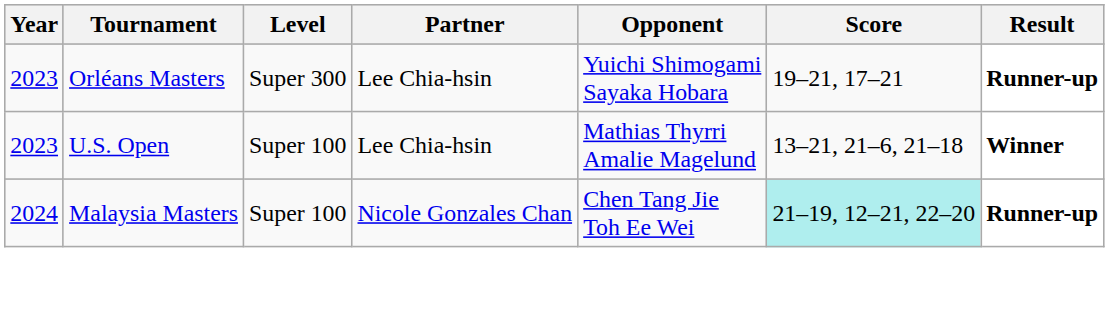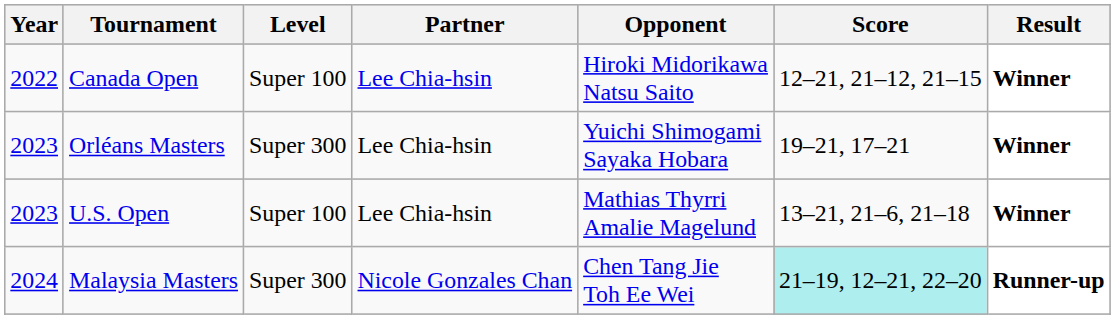 <table class="sortable wikitable" style="font-size: 95%;">
 <tr>
 <th>Year</th>
 <th>Tournament</th>
 <th>Level</th>
 <th>Partner</th>
 <th>Opponent</th>
 <th>Score</th>
 <th>Result</th>
 </tr>
 <tr>
+<td align="center"><a href='#'>2022</a></td>
+<td align="left"><a href='#'>Canada Open</a></td>
+<td align="left">Super 100</td>
+<td align="left"> <a href='#'>Lee Chia-hsin</a></td>
+<td align="left"> <a href='#'>Hiroki Midorikawa</a><br> <a href='#'>Natsu Saito</a></td>
+<td align="left">12–21, 21–12, 21–15</td>
+<td style="text-align:left; background:white"> <strong>Winner</strong></td>
+</tr>
+<tr>
 <td align="center"><a href='#'>2023</a></td>
 <td align="left"><a href='#'>Orléans Masters</a></td>
 <td align="left">Super 300</td>
 <td align="left"> Lee Chia-hsin</td>
 <td align="left"> <a href='#'>Yuichi Shimogami</a><br> <a href='#'>Sayaka Hobara</a></td>
 <td align="left">19–21, 17–21</td>
-<td style="text-align:left; background:white"> <strong>Runner-up</strong></td>
+<td style="text-align:left; background:white"> <strong>Winner</strong></td>
 </tr>
 <tr>
 <td align="center"><a href='#'>2023</a></td>
 <td align="left"><a href='#'>U.S. Open</a></td>
 <td align="left">Super 100</td>
 <td align="left"> Lee Chia-hsin</td>
 <td align="left"> <a href='#'>Mathias Thyrri</a><br> <a href='#'>Amalie Magelund</a></td>
 <td align="left">13–21, 21–6, 21–18</td>
 <td style="text-align:left; background:white"> <strong>Winner</strong></td>
 </tr>
 <tr>
 <td align="center"><a href='#'>2024</a></td>
 <td align="left"><a href='#'>Malaysia Masters</a></td>
-<td align="left">Super 100</td>
+<td align="left">Super 300</td>
 <td align="left"> <a href='#'>Nicole Gonzales Chan</a></td>
 <td align="left"> <a href='#'>Chen Tang Jie</a><br> <a href='#'>Toh Ee Wei</a></td>
 <td align="left" style="background: paleturquoise;">21–19, 12–21, 22–20</td>
 <td style="text-align:left; background:white"> <strong>Runner-up</strong></td>
 </tr>
 </table>
